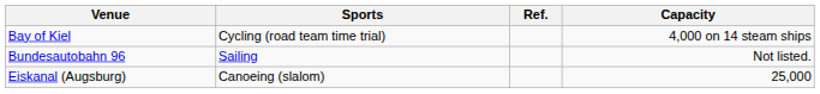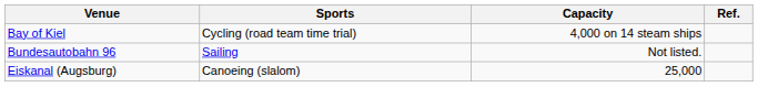 <table class="wikitable sortable" width=50%>
 <tr>
 <th>Venue</th>
 <th>Sports</th>
+<th>Capacity</th>
 <th class="unsortable">Ref.</th>
-<th>Capacity</th>
 </tr>
 <tr>
 <td><a href='#'>Bay of Kiel</a></td>
 <td>Cycling (road team time trial)</td>
+<td align="right">4,000 on 14 steam ships</td>
 <td align=center></td>
-<td align="right">4,000 on 14 steam ships</td>
 </tr>
 <tr>
 <td><a href='#'>Bundesautobahn 96</a></td>
 <td><a href='#'>Sailing</a></td>
+<td align="right">Not listed.</td>
 <td align=center></td>
-<td align="right">Not listed.</td>
 </tr>
 <tr>
 <td><a href='#'>Eiskanal</a> (Augsburg)</td>
 <td>Canoeing (slalom)</td>
+<td align="right">25,000</td>
 <td align=center></td>
-<td align="right">25,000</td>
 </tr>
 </table>
